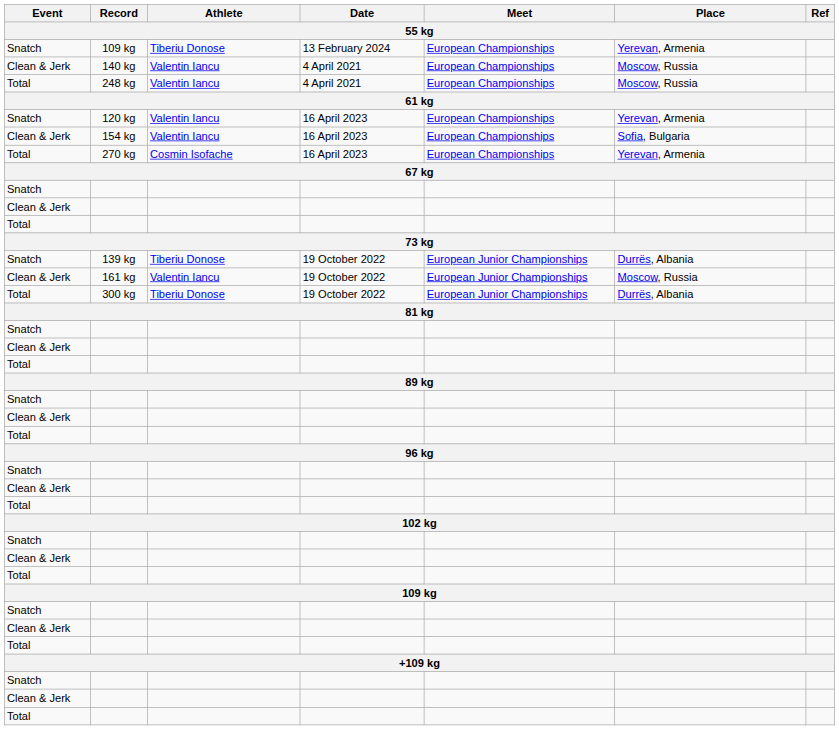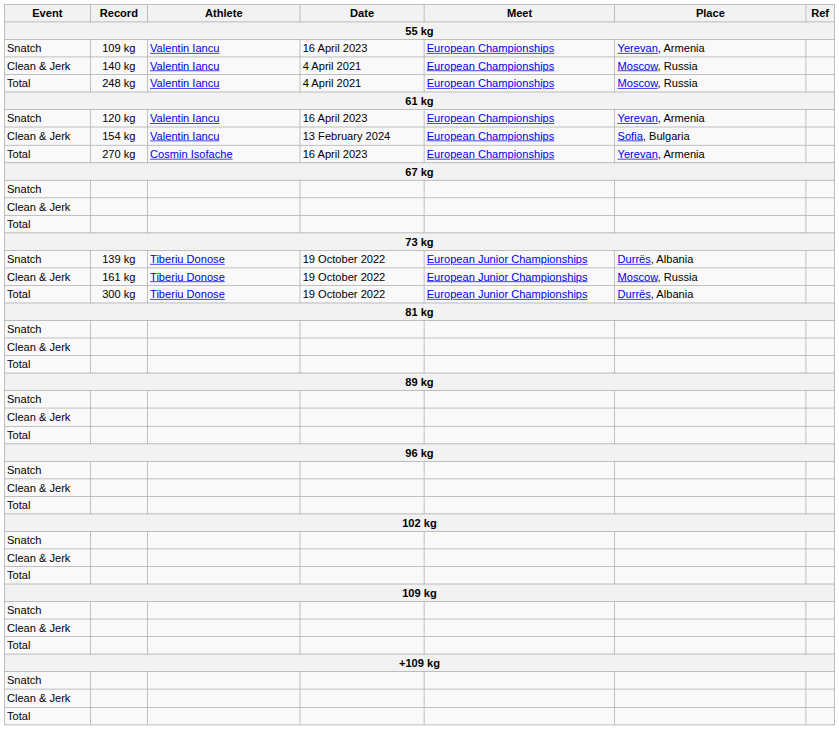 <table class="wikitable" style="font-size:95%;">
 <tr>
 <th width=9%>Event</th>
 <th width=6%>Record</th>
 <th width=16%>Athlete</th>
 <th width=13%>Date</th>
 <th width=20%>Meet</th>
 <th width=20%>Place</th>
 <th width=3%>Ref</th>
 </tr>
 <tr bgcolor="#DDDDDD">
 <th colspan="7">55 kg</th>
 </tr>
 <tr>
 <td>Snatch</td>
 <td align="center">109 kg</td>
-<td><a href='#'>Tiberiu Donose</a></td>
-<td>13 February 2024</td>
+<td><a href='#'>Valentin Iancu</a></td>
+<td>16 April 2023</td>
 <td><a href='#'>European Championships</a></td>
 <td><a href='#'>Yerevan</a>, Armenia</td>
 <td></td>
 </tr>
 <tr>
 <td>Clean & Jerk</td>
 <td align="center">140 kg</td>
 <td><a href='#'>Valentin Iancu</a></td>
 <td>4 April 2021</td>
 <td><a href='#'>European Championships</a></td>
 <td><a href='#'>Moscow</a>, Russia</td>
 <td></td>
 </tr>
 <tr>
 <td>Total</td>
 <td align="center">248 kg</td>
 <td><a href='#'>Valentin Iancu</a></td>
 <td>4 April 2021</td>
 <td><a href='#'>European Championships</a></td>
 <td><a href='#'>Moscow</a>, Russia</td>
 <td></td>
 </tr>
 <tr bgcolor="#DDDDDD">
 <th colspan="7">61 kg</th>
 </tr>
 <tr>
 <td>Snatch</td>
 <td align="center">120 kg</td>
 <td><a href='#'>Valentin Iancu</a></td>
 <td>16 April 2023</td>
 <td><a href='#'>European Championships</a></td>
 <td><a href='#'>Yerevan</a>, Armenia</td>
 <td></td>
 </tr>
 <tr>
 <td>Clean & Jerk</td>
 <td align="center">154 kg</td>
 <td><a href='#'>Valentin Iancu</a></td>
-<td>16 April 2023</td>
+<td>13 February 2024</td>
 <td><a href='#'>European Championships</a></td>
 <td><a href='#'>Sofia</a>, Bulgaria</td>
 <td></td>
 </tr>
 <tr>
 <td>Total</td>
 <td align="center">270 kg</td>
 <td><a href='#'>Cosmin Isofache</a></td>
 <td>16 April 2023</td>
 <td><a href='#'>European Championships</a></td>
 <td><a href='#'>Yerevan</a>, Armenia</td>
 <td></td>
 </tr>
 <tr bgcolor="#DDDDDD">
 <th colspan="7">67 kg</th>
 </tr>
 <tr>
 <td>Snatch</td>
 <td align="center"></td>
 <td></td>
 <td></td>
 <td></td>
 <td></td>
 <td></td>
 </tr>
 <tr>
 <td>Clean & Jerk</td>
 <td align="center"></td>
 <td></td>
 <td></td>
 <td></td>
 <td></td>
 <td></td>
 </tr>
 <tr>
 <td>Total</td>
 <td align="center"></td>
 <td></td>
 <td></td>
 <td></td>
 <td></td>
 <td></td>
 </tr>
 <tr bgcolor="#DDDDDD">
 <th colspan="7">73 kg</th>
 </tr>
 <tr>
 <td>Snatch</td>
 <td align="center">139 kg</td>
 <td><a href='#'>Tiberiu Donose</a></td>
 <td>19 October 2022</td>
 <td><a href='#'>European Junior Championships</a></td>
 <td><a href='#'>Durrës</a>, Albania</td>
 <td></td>
 </tr>
 <tr>
 <td>Clean & Jerk</td>
 <td align="center">161 kg</td>
-<td><a href='#'>Valentin Iancu</a></td>
+<td><a href='#'>Tiberiu Donose</a></td>
 <td>19 October 2022</td>
 <td><a href='#'>European Junior Championships</a></td>
 <td><a href='#'>Moscow</a>, Russia</td>
 <td></td>
 </tr>
 <tr>
 <td>Total</td>
 <td align="center">300 kg</td>
 <td><a href='#'>Tiberiu Donose</a></td>
 <td>19 October 2022</td>
 <td><a href='#'>European Junior Championships</a></td>
 <td><a href='#'>Durrës</a>, Albania</td>
 <td></td>
 </tr>
 <tr bgcolor="#DDDDDD">
 <th colspan="7">81 kg</th>
 </tr>
 <tr>
 <td>Snatch</td>
 <td align="center"></td>
 <td></td>
 <td></td>
 <td></td>
 <td></td>
 <td></td>
 </tr>
 <tr>
 <td>Clean & Jerk</td>
 <td align="center"></td>
 <td></td>
 <td></td>
 <td></td>
 <td></td>
 <td></td>
 </tr>
 <tr>
 <td>Total</td>
 <td align="center"></td>
 <td></td>
 <td></td>
 <td></td>
 <td></td>
 <td></td>
 </tr>
 <tr bgcolor="#DDDDDD">
 <th colspan="7">89 kg</th>
 </tr>
 <tr>
 <td>Snatch</td>
 <td align="center"></td>
 <td></td>
 <td></td>
 <td></td>
 <td></td>
 <td></td>
 </tr>
 <tr>
 <td>Clean & Jerk</td>
 <td align="center"></td>
 <td></td>
 <td></td>
 <td></td>
 <td></td>
 <td></td>
 </tr>
 <tr>
 <td>Total</td>
 <td align="center"></td>
 <td></td>
 <td></td>
 <td></td>
 <td></td>
 <td></td>
 </tr>
 <tr bgcolor="#DDDDDD">
 <th colspan="7">96 kg</th>
 </tr>
 <tr>
 <td>Snatch</td>
 <td align="center"></td>
 <td></td>
 <td></td>
 <td></td>
 <td></td>
 <td></td>
 </tr>
 <tr>
 <td>Clean & Jerk</td>
 <td align="center"></td>
 <td></td>
 <td></td>
 <td></td>
 <td></td>
 <td></td>
 </tr>
 <tr>
 <td>Total</td>
 <td align="center"></td>
 <td></td>
 <td></td>
 <td></td>
 <td></td>
 <td></td>
 </tr>
 <tr bgcolor="#DDDDDD">
 <th colspan="7">102 kg</th>
 </tr>
 <tr>
 <td>Snatch</td>
 <td align="center"></td>
 <td></td>
 <td></td>
 <td></td>
 <td></td>
 <td></td>
 </tr>
 <tr>
 <td>Clean & Jerk</td>
 <td align="center"></td>
 <td></td>
 <td></td>
 <td></td>
 <td></td>
 <td></td>
 </tr>
 <tr>
 <td>Total</td>
 <td align="center"></td>
 <td></td>
 <td></td>
 <td></td>
 <td></td>
 <td></td>
 </tr>
 <tr bgcolor="#DDDDDD">
 <th colspan="7">109 kg</th>
 </tr>
 <tr>
 <td>Snatch</td>
 <td align="center"></td>
 <td></td>
 <td></td>
 <td></td>
 <td></td>
 <td></td>
 </tr>
 <tr>
 <td>Clean & Jerk</td>
 <td align="center"></td>
 <td></td>
 <td></td>
 <td></td>
 <td></td>
 <td></td>
 </tr>
 <tr>
 <td>Total</td>
 <td align="center"></td>
 <td></td>
 <td></td>
 <td></td>
 <td></td>
 <td></td>
 </tr>
 <tr bgcolor="#DDDDDD">
 <th colspan="7">+109 kg</th>
 </tr>
 <tr>
 <td>Snatch</td>
 <td align="center"></td>
 <td></td>
 <td></td>
 <td></td>
 <td></td>
 <td></td>
 </tr>
 <tr>
 <td>Clean & Jerk</td>
 <td align="center"></td>
 <td></td>
 <td></td>
 <td></td>
 <td></td>
 <td></td>
 </tr>
 <tr>
 <td>Total</td>
 <td align="center"></td>
 <td></td>
 <td></td>
 <td></td>
 <td></td>
 <td></td>
 </tr>
 </table>
